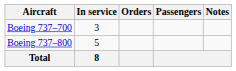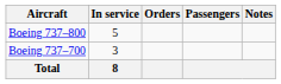 <table class="wikitable" style="text-align:center; margin:1em auto;">
 <tr>
 <th>Aircraft</th>
 <th>In service</th>
 <th>Orders</th>
 <th>Passengers</th>
 <th>Notes</th>
 </tr>
 <tr>
-<td><a href='#'>Boeing 737–700</a></td>
-<td>3</td>
+<td><a href='#'>Boeing 737–800</a></td>
+<td>5</td>
 <td></td>
 <td></td>
 <td></td>
 </tr>
 <tr>
-<td><a href='#'>Boeing 737–800</a></td>
-<td>5</td>
+<td><a href='#'>Boeing 737–700</a></td>
+<td>3</td>
 <td></td>
 <td></td>
 <td></td>
 </tr>
 <tr>
 <th>Total</th>
 <th>8</th>
 <th></th>
 <th colspan=2></th>
 </tr>
 </table>
